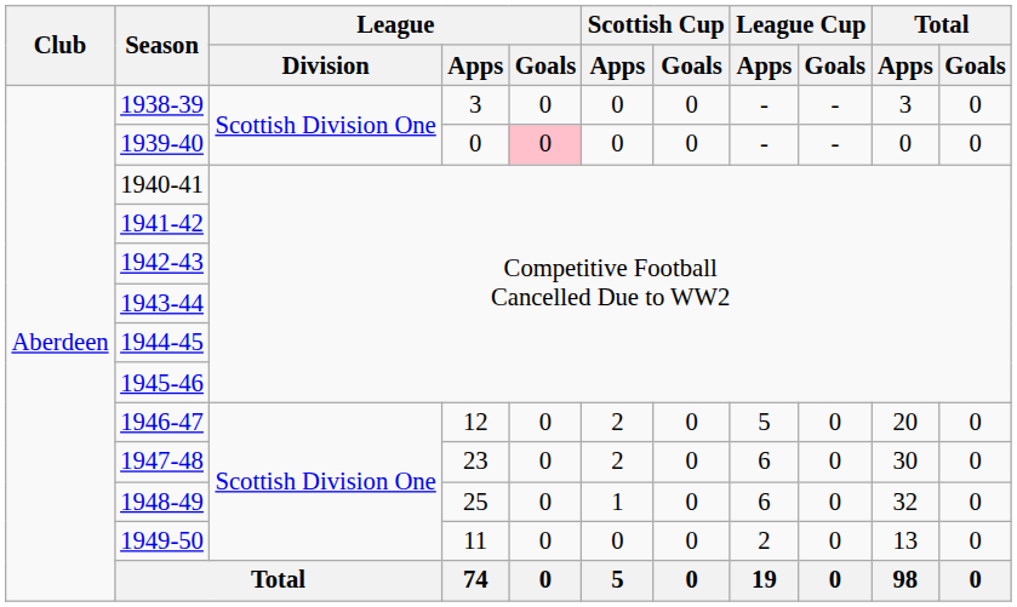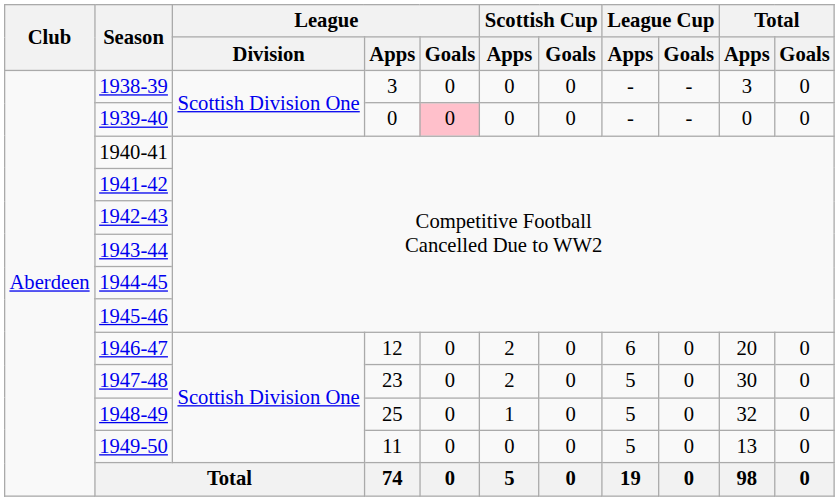 <table class="wikitable" style="text-align:center">
 <tr>
 <th rowspan="2">Club</th>
 <th rowspan="2">Season</th>
 <th colspan="3">League</th>
 <th colspan="2">Scottish Cup</th>
 <th colspan="2">League Cup</th>
 <th colspan="2">Total</th>
 </tr>
 <tr>
 <th>Division</th>
 <th>Apps</th>
 <th>Goals</th>
 <th>Apps</th>
 <th>Goals</th>
 <th>Apps</th>
 <th>Goals</th>
 <th>Apps</th>
 <th>Goals</th>
 </tr>
 <tr>
 <td rowspan="13"><a href='#'>Aberdeen</a></td>
 <td><a href='#'>1938-39</a></td>
 <td rowspan="2"><a href='#'>Scottish Division One</a></td>
 <td>3</td>
 <td>0</td>
 <td>0</td>
 <td>0</td>
 <td>-</td>
 <td>-</td>
 <td>3</td>
 <td>0</td>
 </tr>
 <tr>
 <td><a href='#'>1939-40</a></td>
 <td>0</td>
 <td style="background: pink;">0</td>
 <td>0</td>
 <td>0</td>
 <td>-</td>
 <td>-</td>
 <td>0</td>
 <td>0</td>
 </tr>
 <tr>
 <td>1940-41</td>
 <td colspan="9" rowspan="6">Competitive Football<br>Cancelled Due to WW2</td>
 </tr>
 <tr>
 <td><a href='#'>1941-42</a></td>
 </tr>
 <tr>
 <td><a href='#'>1942-43</a></td>
 </tr>
 <tr>
 <td><a href='#'>1943-44</a></td>
 </tr>
 <tr>
 <td><a href='#'>1944-45</a></td>
 </tr>
 <tr>
 <td><a href='#'>1945-46</a></td>
 </tr>
 <tr>
 <td><a href='#'>1946-47</a></td>
 <td rowspan="4"><a href='#'>Scottish Division One</a></td>
 <td>12</td>
 <td>0</td>
 <td>2</td>
 <td>0</td>
-<td>5</td>
+<td>6</td>
 <td>0</td>
 <td>20</td>
 <td>0</td>
 </tr>
 <tr>
 <td><a href='#'>1947-48</a></td>
 <td>23</td>
 <td>0</td>
 <td>2</td>
 <td>0</td>
-<td>6</td>
+<td>5</td>
 <td>0</td>
 <td>30</td>
 <td>0</td>
 </tr>
 <tr>
 <td><a href='#'>1948-49</a></td>
 <td>25</td>
 <td>0</td>
 <td>1</td>
 <td>0</td>
-<td>6</td>
+<td>5</td>
 <td>0</td>
 <td>32</td>
 <td>0</td>
 </tr>
 <tr>
 <td><a href='#'>1949-50</a></td>
 <td>11</td>
 <td>0</td>
 <td>0</td>
 <td>0</td>
-<td>2</td>
+<td>5</td>
 <td>0</td>
 <td>13</td>
 <td>0</td>
 </tr>
 <tr>
 <th colspan="2">Total</th>
 <th>74</th>
 <th>0</th>
 <th>5</th>
 <th>0</th>
 <th>19</th>
 <th>0</th>
 <th>98</th>
 <th>0</th>
 </tr>
 </table>
